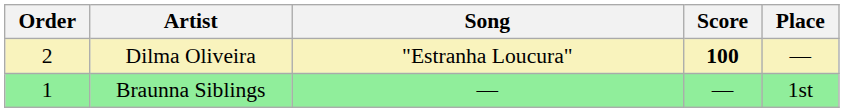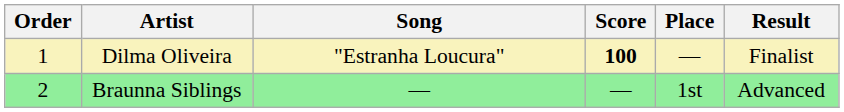 <table class="wikitable" style="text-align:center; width:70%;">
 <tr>
 <th scope="col" width="05%">Order</th>
 <th scope="col" width="17%">Artist</th>
 <th scope="col" width="33%">Song</th>
 <th scope="col" width="05%">Score</th>
 <th scope="col" width="05%">Place</th>
+<th scope="col" width="10%">Result</th>
 </tr>
 <tr bgcolor=F9F3BD>
-<td>2</td>
+<td>1</td>
 <td>Dilma Oliveira</td>
 <td>"Estranha Loucura"</td>
 <td><strong>100</strong></td>
 <td>—</td>
+<td>Finalist</td>
 </tr>
 <tr bgcolor=90EE9B>
-<td>1</td>
+<td>2</td>
 <td>Braunna Siblings</td>
 <td>—</td>
 <td>—</td>
 <td>1st</td>
+<td>Advanced</td>
 </tr>
 </table>
